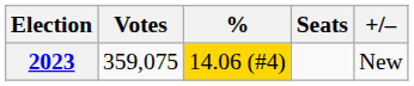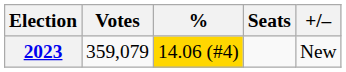 <table class="wikitable" style="font-size:97%; text-align:right;">
 <tr>
 <th>Election</th>
 <th>Votes</th>
 <th>%</th>
 <th>Seats</th>
 <th>+/–</th>
 </tr>
 <tr>
 <th><a href='#'>2023</a></th>
-<td>359,075</td>
+<td>359,079</td>
 <td style="background: gold;">14.06 (#4)</td>
 <td></td>
 <td>New</td>
 </tr>
 </table>
